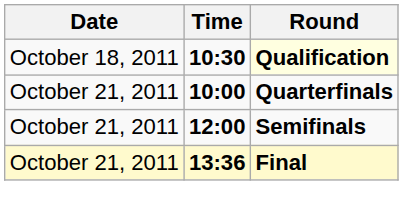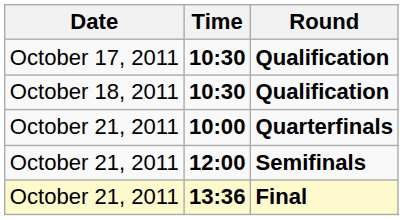 <table class="wikitable">
 <tr>
 <th>Date</th>
 <th>Time</th>
 <th>Round</th>
 </tr>
 <tr>
+<td>October 17, 2011</td>
+<td><strong>10:30</strong></td>
+<td><strong>Qualification</strong></td>
+</tr>
+<tr>
 <td>October 18, 2011</td>
 <td><strong>10:30</strong></td>
-<td style="background: lightyellow;"><strong>Qualification</strong></td>
+<td><strong>Qualification</strong></td>
 </tr>
 <tr>
 <td>October 21, 2011</td>
 <td><strong>10:00</strong></td>
 <td><strong>Quarterfinals</strong></td>
 </tr>
 <tr>
 <td>October 21, 2011</td>
 <td><strong>12:00</strong></td>
 <td><strong>Semifinals</strong></td>
 </tr>
 <tr style=background:lemonchiffon>
 <td>October 21, 2011</td>
 <td><strong>13:36</strong></td>
 <td><strong>Final</strong></td>
 </tr>
 </table>
